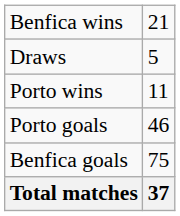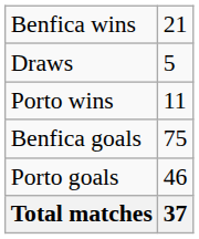 <table class="wikitable" align="left">
 <tr>
 <td>Benfica wins</td>
 <td>21</td>
 </tr>
 <tr>
 <td>Draws</td>
 <td>5</td>
 </tr>
 <tr>
 <td>Porto wins</td>
 <td>11</td>
 </tr>
 <tr>
+<td>Benfica goals</td>
+<td>75</td>
+</tr>
+<tr>
 <td>Porto goals</td>
 <td>46</td>
-</tr>
-<tr>
-<td>Benfica goals</td>
-<td>75</td>
 </tr>
 <tr>
 <th><strong>Total matches</strong></th>
 <th><strong>37</strong></th>
 </tr>
 </table>
